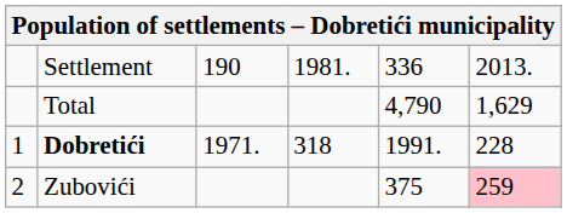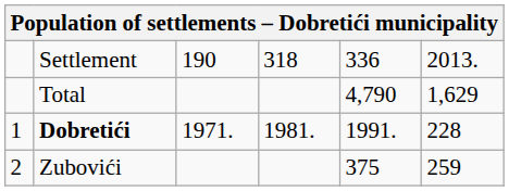 <table class="wikitable">
 <tr>
 <th colspan="6">Population of settlements – Dobretići municipality</th>
 </tr>
 <tr>
 <td></td>
 <td>Settlement</td>
 <td>190</td>
-<td>1981.</td>
+<td>318</td>
 <td>336</td>
 <td>2013.</td>
 </tr>
 <tr>
 <td></td>
 <td>Total</td>
 <td></td>
 <td></td>
 <td>4,790</td>
 <td>1,629</td>
 </tr>
 <tr>
 <td>1</td>
 <td><strong>Dobretići</strong></td>
 <td>1971.</td>
-<td>318</td>
+<td>1981.</td>
 <td>1991.</td>
 <td>228</td>
 </tr>
 <tr>
 <td>2</td>
 <td>Zubovići</td>
 <td></td>
 <td></td>
 <td>375</td>
-<td style="background: pink;">259</td>
+<td>259</td>
 </tr>
 </table>
